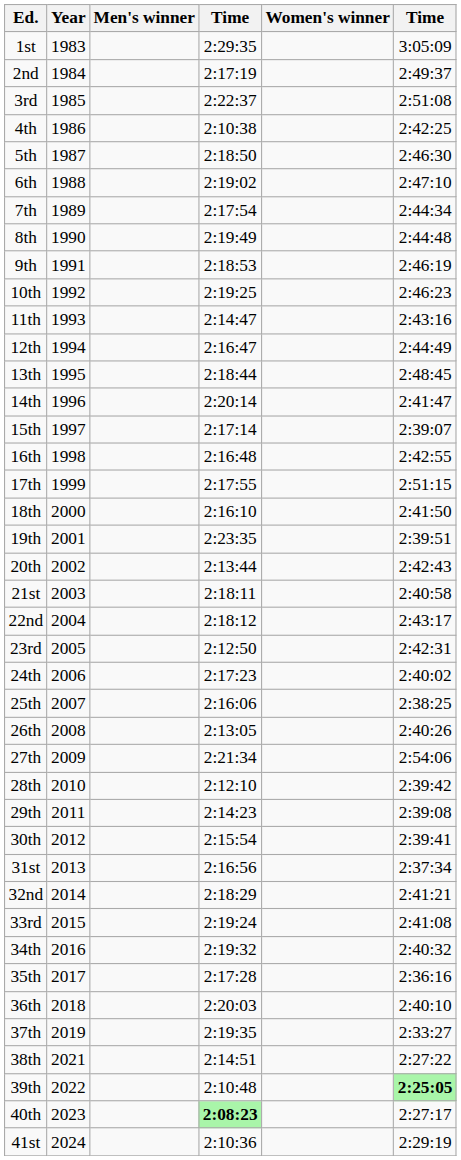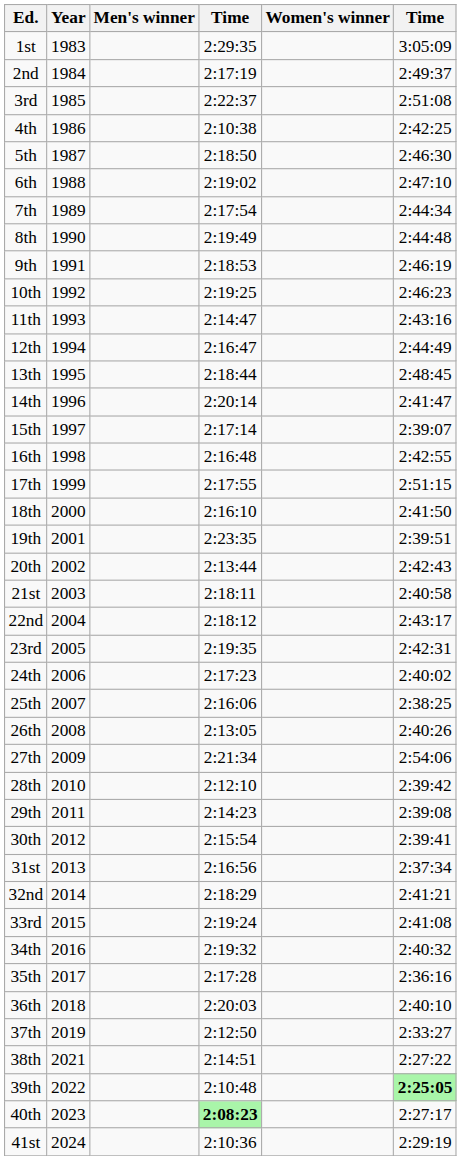 <table class="wikitable sortable" style="text-align:center">
 <tr>
 <th class=unsortable>Ed.</th>
 <th>Year</th>
 <th class=unsortable>Men's winner</th>
 <th>Time</th>
 <th class=unsortable>Women's winner</th>
 <th>Time</th>
 </tr>
 <tr>
 <td>1st</td>
 <td>1983</td>
 <td align=left></td>
 <td>2:29:35</td>
 <td align=left></td>
 <td>3:05:09</td>
 </tr>
 <tr>
 <td>2nd</td>
 <td>1984</td>
 <td align=left></td>
 <td>2:17:19</td>
 <td align=left></td>
 <td>2:49:37</td>
 </tr>
 <tr>
 <td>3rd</td>
 <td>1985</td>
 <td align=left></td>
 <td>2:22:37</td>
 <td align=left></td>
 <td>2:51:08</td>
 </tr>
 <tr>
 <td>4th</td>
 <td>1986</td>
 <td align=left></td>
 <td>2:10:38</td>
 <td align=left></td>
 <td>2:42:25</td>
 </tr>
 <tr>
 <td>5th</td>
 <td>1987</td>
 <td align=left></td>
 <td>2:18:50</td>
 <td align=left></td>
 <td>2:46:30</td>
 </tr>
 <tr>
 <td>6th</td>
 <td>1988</td>
 <td align=left></td>
 <td>2:19:02</td>
 <td align=left></td>
 <td>2:47:10</td>
 </tr>
 <tr>
 <td>7th</td>
 <td>1989</td>
 <td align=left></td>
 <td>2:17:54</td>
 <td align=left></td>
 <td>2:44:34</td>
 </tr>
 <tr>
 <td>8th</td>
 <td>1990</td>
 <td align=left></td>
 <td>2:19:49</td>
 <td align=left></td>
 <td>2:44:48</td>
 </tr>
 <tr>
 <td>9th</td>
 <td>1991</td>
 <td align=left></td>
 <td>2:18:53</td>
 <td align=left></td>
 <td>2:46:19</td>
 </tr>
 <tr>
 <td>10th</td>
 <td>1992</td>
 <td align=left></td>
 <td>2:19:25</td>
 <td align=left></td>
 <td>2:46:23</td>
 </tr>
 <tr>
 <td>11th</td>
 <td>1993</td>
 <td align=left></td>
 <td>2:14:47</td>
 <td align=left></td>
 <td>2:43:16</td>
 </tr>
 <tr>
 <td>12th</td>
 <td>1994</td>
 <td align=left></td>
 <td>2:16:47</td>
 <td align=left></td>
 <td>2:44:49</td>
 </tr>
 <tr>
 <td>13th</td>
 <td>1995</td>
 <td align=left></td>
 <td>2:18:44</td>
 <td align=left></td>
 <td>2:48:45</td>
 </tr>
 <tr>
 <td>14th</td>
 <td>1996</td>
 <td align=left></td>
 <td>2:20:14</td>
 <td align=left></td>
 <td>2:41:47</td>
 </tr>
 <tr>
 <td>15th</td>
 <td>1997</td>
 <td align=left></td>
 <td>2:17:14</td>
 <td align=left></td>
 <td>2:39:07</td>
 </tr>
 <tr>
 <td>16th</td>
 <td>1998</td>
 <td align=left></td>
 <td>2:16:48</td>
 <td align=left></td>
 <td>2:42:55</td>
 </tr>
 <tr>
 <td>17th</td>
 <td>1999</td>
 <td align=left></td>
 <td>2:17:55</td>
 <td align=left></td>
 <td>2:51:15</td>
 </tr>
 <tr>
 <td>18th</td>
 <td>2000</td>
 <td align=left></td>
 <td>2:16:10</td>
 <td align=left></td>
 <td>2:41:50</td>
 </tr>
 <tr>
 <td>19th</td>
 <td>2001</td>
 <td align=left></td>
 <td>2:23:35</td>
 <td align=left></td>
 <td>2:39:51</td>
 </tr>
 <tr>
 <td>20th</td>
 <td>2002</td>
 <td align=left></td>
 <td>2:13:44</td>
 <td align=left></td>
 <td>2:42:43</td>
 </tr>
 <tr>
 <td>21st</td>
 <td>2003</td>
 <td align=left></td>
 <td>2:18:11</td>
 <td align=left></td>
 <td>2:40:58</td>
 </tr>
 <tr>
 <td>22nd</td>
 <td>2004</td>
 <td align=left></td>
 <td>2:18:12</td>
 <td align=left></td>
 <td>2:43:17</td>
 </tr>
 <tr>
 <td>23rd</td>
 <td>2005</td>
 <td align=left></td>
-<td>2:12:50</td>
+<td>2:19:35</td>
 <td align=left></td>
 <td>2:42:31</td>
 </tr>
 <tr>
 <td>24th</td>
 <td>2006</td>
 <td align=left></td>
 <td>2:17:23</td>
 <td align=left></td>
 <td>2:40:02</td>
 </tr>
 <tr>
 <td>25th</td>
 <td>2007</td>
 <td align=left></td>
 <td>2:16:06</td>
 <td align=left></td>
 <td>2:38:25</td>
 </tr>
 <tr>
 <td>26th</td>
 <td>2008</td>
 <td align=left></td>
 <td>2:13:05</td>
 <td align=left></td>
 <td>2:40:26</td>
 </tr>
 <tr>
 <td>27th</td>
 <td>2009</td>
 <td align=left></td>
 <td>2:21:34</td>
 <td align=left></td>
 <td>2:54:06</td>
 </tr>
 <tr>
 <td>28th</td>
 <td>2010</td>
 <td align=left></td>
 <td>2:12:10</td>
 <td align=left></td>
 <td>2:39:42</td>
 </tr>
 <tr>
 <td>29th</td>
 <td>2011</td>
 <td align=left></td>
 <td>2:14:23</td>
 <td align=left></td>
 <td>2:39:08</td>
 </tr>
 <tr>
 <td>30th</td>
 <td>2012</td>
 <td align=left></td>
 <td>2:15:54</td>
 <td align=left></td>
 <td>2:39:41</td>
 </tr>
 <tr>
 <td>31st</td>
 <td>2013</td>
 <td align=left></td>
 <td>2:16:56</td>
 <td align=left></td>
 <td>2:37:34</td>
 </tr>
 <tr>
 <td>32nd</td>
 <td>2014</td>
 <td align=left></td>
 <td>2:18:29</td>
 <td align=left></td>
 <td>2:41:21</td>
 </tr>
 <tr>
 <td>33rd</td>
 <td>2015</td>
 <td align=left></td>
 <td>2:19:24</td>
 <td align=left></td>
 <td>2:41:08</td>
 </tr>
 <tr>
 <td>34th</td>
 <td>2016</td>
 <td align=left></td>
 <td>2:19:32</td>
 <td align=left></td>
 <td>2:40:32</td>
 </tr>
 <tr>
 <td>35th</td>
 <td>2017</td>
 <td align=left></td>
 <td>2:17:28</td>
 <td align=left></td>
 <td>2:36:16</td>
 </tr>
 <tr>
 <td>36th</td>
 <td>2018</td>
 <td align=left></td>
 <td>2:20:03</td>
 <td align=left></td>
 <td>2:40:10</td>
 </tr>
 <tr>
 <td>37th</td>
 <td>2019</td>
 <td align=left></td>
-<td>2:19:35</td>
+<td>2:12:50</td>
 <td align=left></td>
 <td>2:33:27</td>
 </tr>
 <tr>
 <td>38th</td>
 <td>2021</td>
 <td align=left></td>
 <td>2:14:51</td>
 <td align=left></td>
 <td>2:27:22</td>
 </tr>
 <tr>
 <td>39th</td>
 <td>2022 </td>
 <td align=left></td>
 <td>2:10:48</td>
 <td align=left></td>
 <td bgcolor=#A9F5A9><strong>2:25:05</strong></td>
 </tr>
 <tr>
 <td>40th</td>
 <td>2023</td>
 <td align=left></td>
 <td bgcolor=#A9F5A9><strong>2:08:23</strong></td>
 <td align=left></td>
 <td>2:27:17</td>
 </tr>
 <tr>
 <td>41st</td>
 <td>2024</td>
 <td align=left></td>
 <td>2:10:36</td>
 <td align=left></td>
 <td>2:29:19</td>
 </tr>
 </table>
